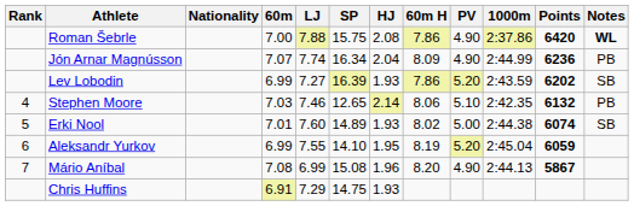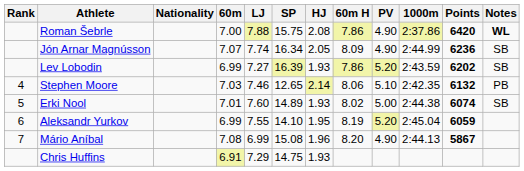 <table class="wikitable sortable" style=" text-align:center; ">
 <tr>
 <th>Rank</th>
 <th>Athlete</th>
 <th>Nationality</th>
 <th>60m</th>
 <th>LJ</th>
 <th>SP</th>
 <th>HJ</th>
 <th>60m H</th>
 <th>PV</th>
 <th>1000m</th>
 <th>Points</th>
 <th>Notes</th>
 </tr>
 <tr>
 <td></td>
 <td align=left><a href='#'>Roman Šebrle</a></td>
 <td align=left></td>
 <td>7.00</td>
 <td bgcolor=#F2F5A9>7.88</td>
 <td>15.75</td>
 <td>2.08</td>
 <td bgcolor=#F2F5A9>7.86</td>
 <td>4.90</td>
 <td bgcolor=#F2F5A9>2:37.86</td>
 <td><strong>6420</strong></td>
 <td><strong>WL</strong></td>
 </tr>
 <tr>
 <td></td>
 <td align=left><a href='#'>Jón Arnar Magnússon</a></td>
 <td align=left></td>
 <td>7.07</td>
 <td>7.74</td>
 <td>16.34</td>
-<td>2.04</td>
+<td>2.05</td>
 <td>8.09</td>
 <td>4.90</td>
 <td>2:44.99</td>
 <td><strong>6236</strong></td>
-<td>PB</td>
+<td>SB</td>
 </tr>
 <tr>
 <td></td>
 <td align=left><a href='#'>Lev Lobodin</a></td>
 <td align=left></td>
 <td>6.99</td>
 <td>7.27</td>
 <td bgcolor=#F2F5A9>16.39</td>
 <td>1.93</td>
 <td bgcolor=#F2F5A9>7.86</td>
 <td bgcolor=#F2F5A9>5.20</td>
 <td>2:43.59</td>
 <td><strong>6202</strong></td>
 <td>SB</td>
 </tr>
 <tr>
 <td>4</td>
 <td align=left><a href='#'>Stephen Moore</a></td>
 <td align=left></td>
 <td>7.03</td>
 <td>7.46</td>
 <td>12.65</td>
 <td bgcolor=#F2F5A9>2.14</td>
 <td>8.06</td>
 <td>5.10</td>
 <td>2:42.35</td>
 <td><strong>6132</strong></td>
 <td>PB</td>
 </tr>
 <tr>
 <td>5</td>
 <td align=left><a href='#'>Erki Nool</a></td>
 <td align=left></td>
 <td>7.01</td>
 <td>7.60</td>
 <td>14.89</td>
 <td>1.93</td>
 <td>8.02</td>
 <td>5.00</td>
 <td>2:44.38</td>
 <td><strong>6074</strong></td>
 <td>SB</td>
 </tr>
 <tr>
 <td>6</td>
 <td align=left><a href='#'>Aleksandr Yurkov</a></td>
 <td align=left></td>
 <td>6.99</td>
 <td>7.55</td>
 <td>14.10</td>
 <td>1.95</td>
 <td>8.19</td>
 <td bgcolor=#F2F5A9>5.20</td>
 <td>2:45.04</td>
 <td><strong>6059</strong></td>
 <td></td>
 </tr>
 <tr>
 <td>7</td>
 <td align=left><a href='#'>Mário Aníbal</a></td>
 <td align=left></td>
 <td>7.08</td>
 <td>6.99</td>
 <td>15.08</td>
 <td>1.96</td>
 <td>8.20</td>
 <td>4.90</td>
 <td>2:44.13</td>
 <td><strong>5867</strong></td>
 <td></td>
 </tr>
 <tr>
 <td></td>
 <td align=left><a href='#'>Chris Huffins</a></td>
 <td align=left></td>
 <td bgcolor=#F2F5A9>6.91</td>
 <td>7.29</td>
 <td>14.75</td>
 <td>1.93</td>
 <td></td>
 <td></td>
 <td></td>
 <td><strong></strong></td>
 <td></td>
 </tr>
 </table>
